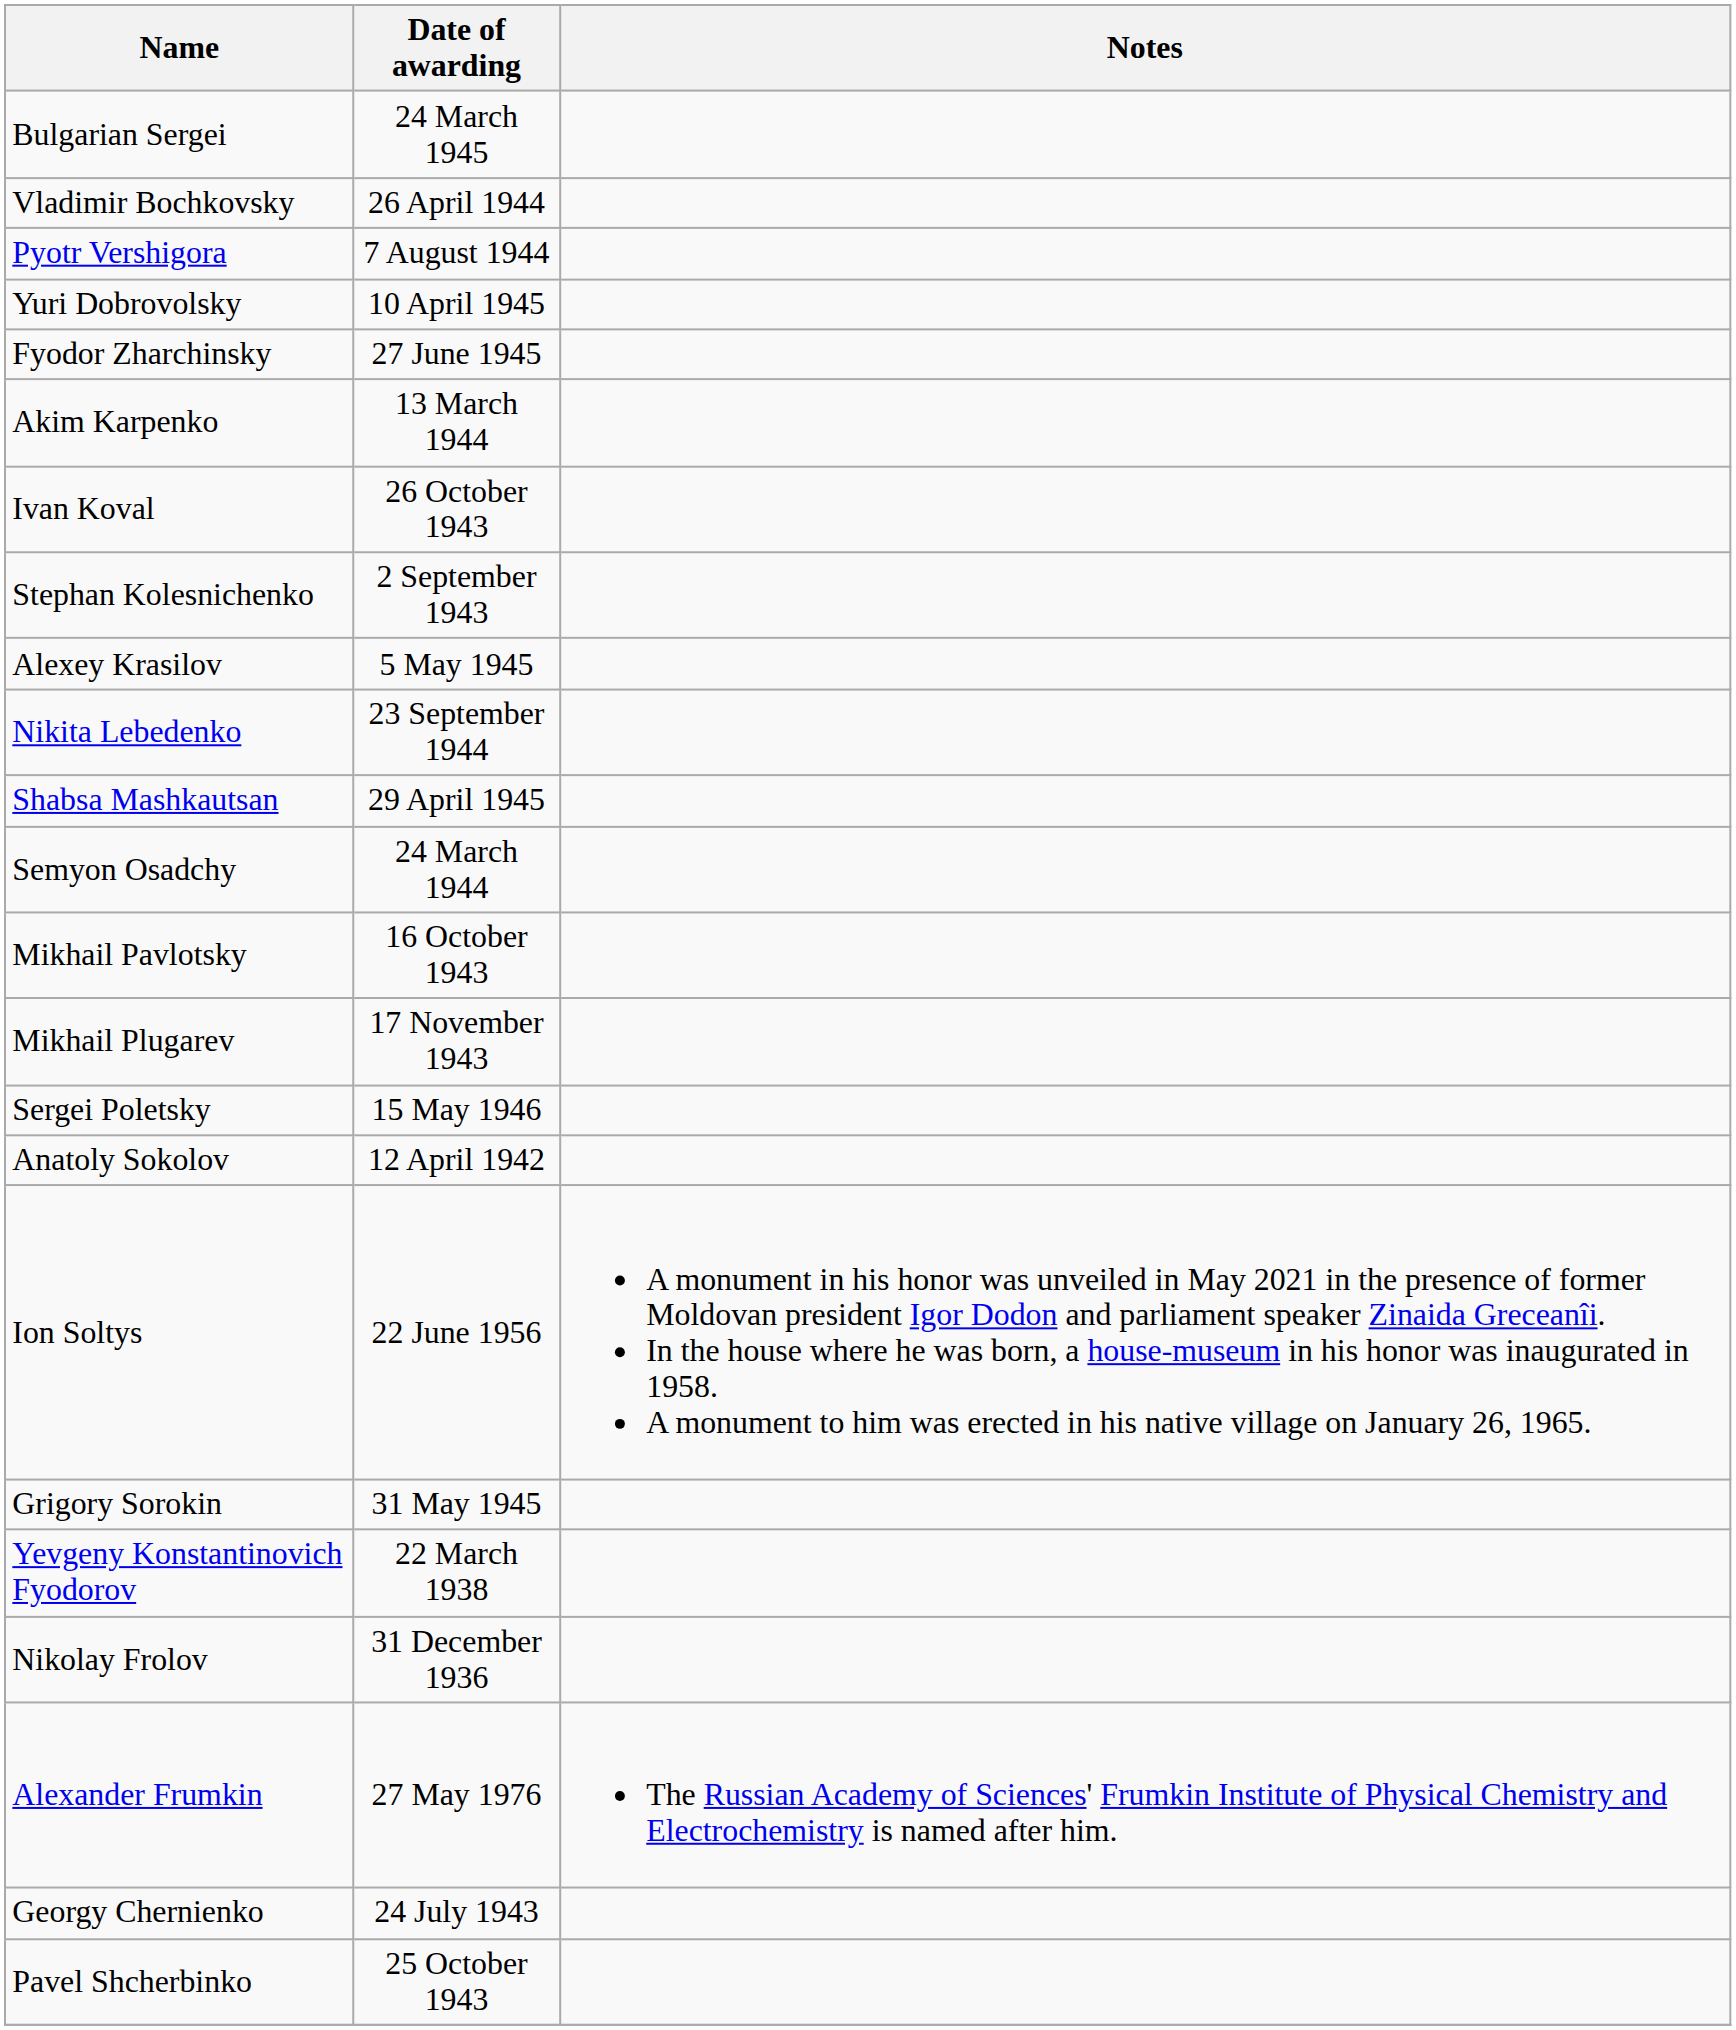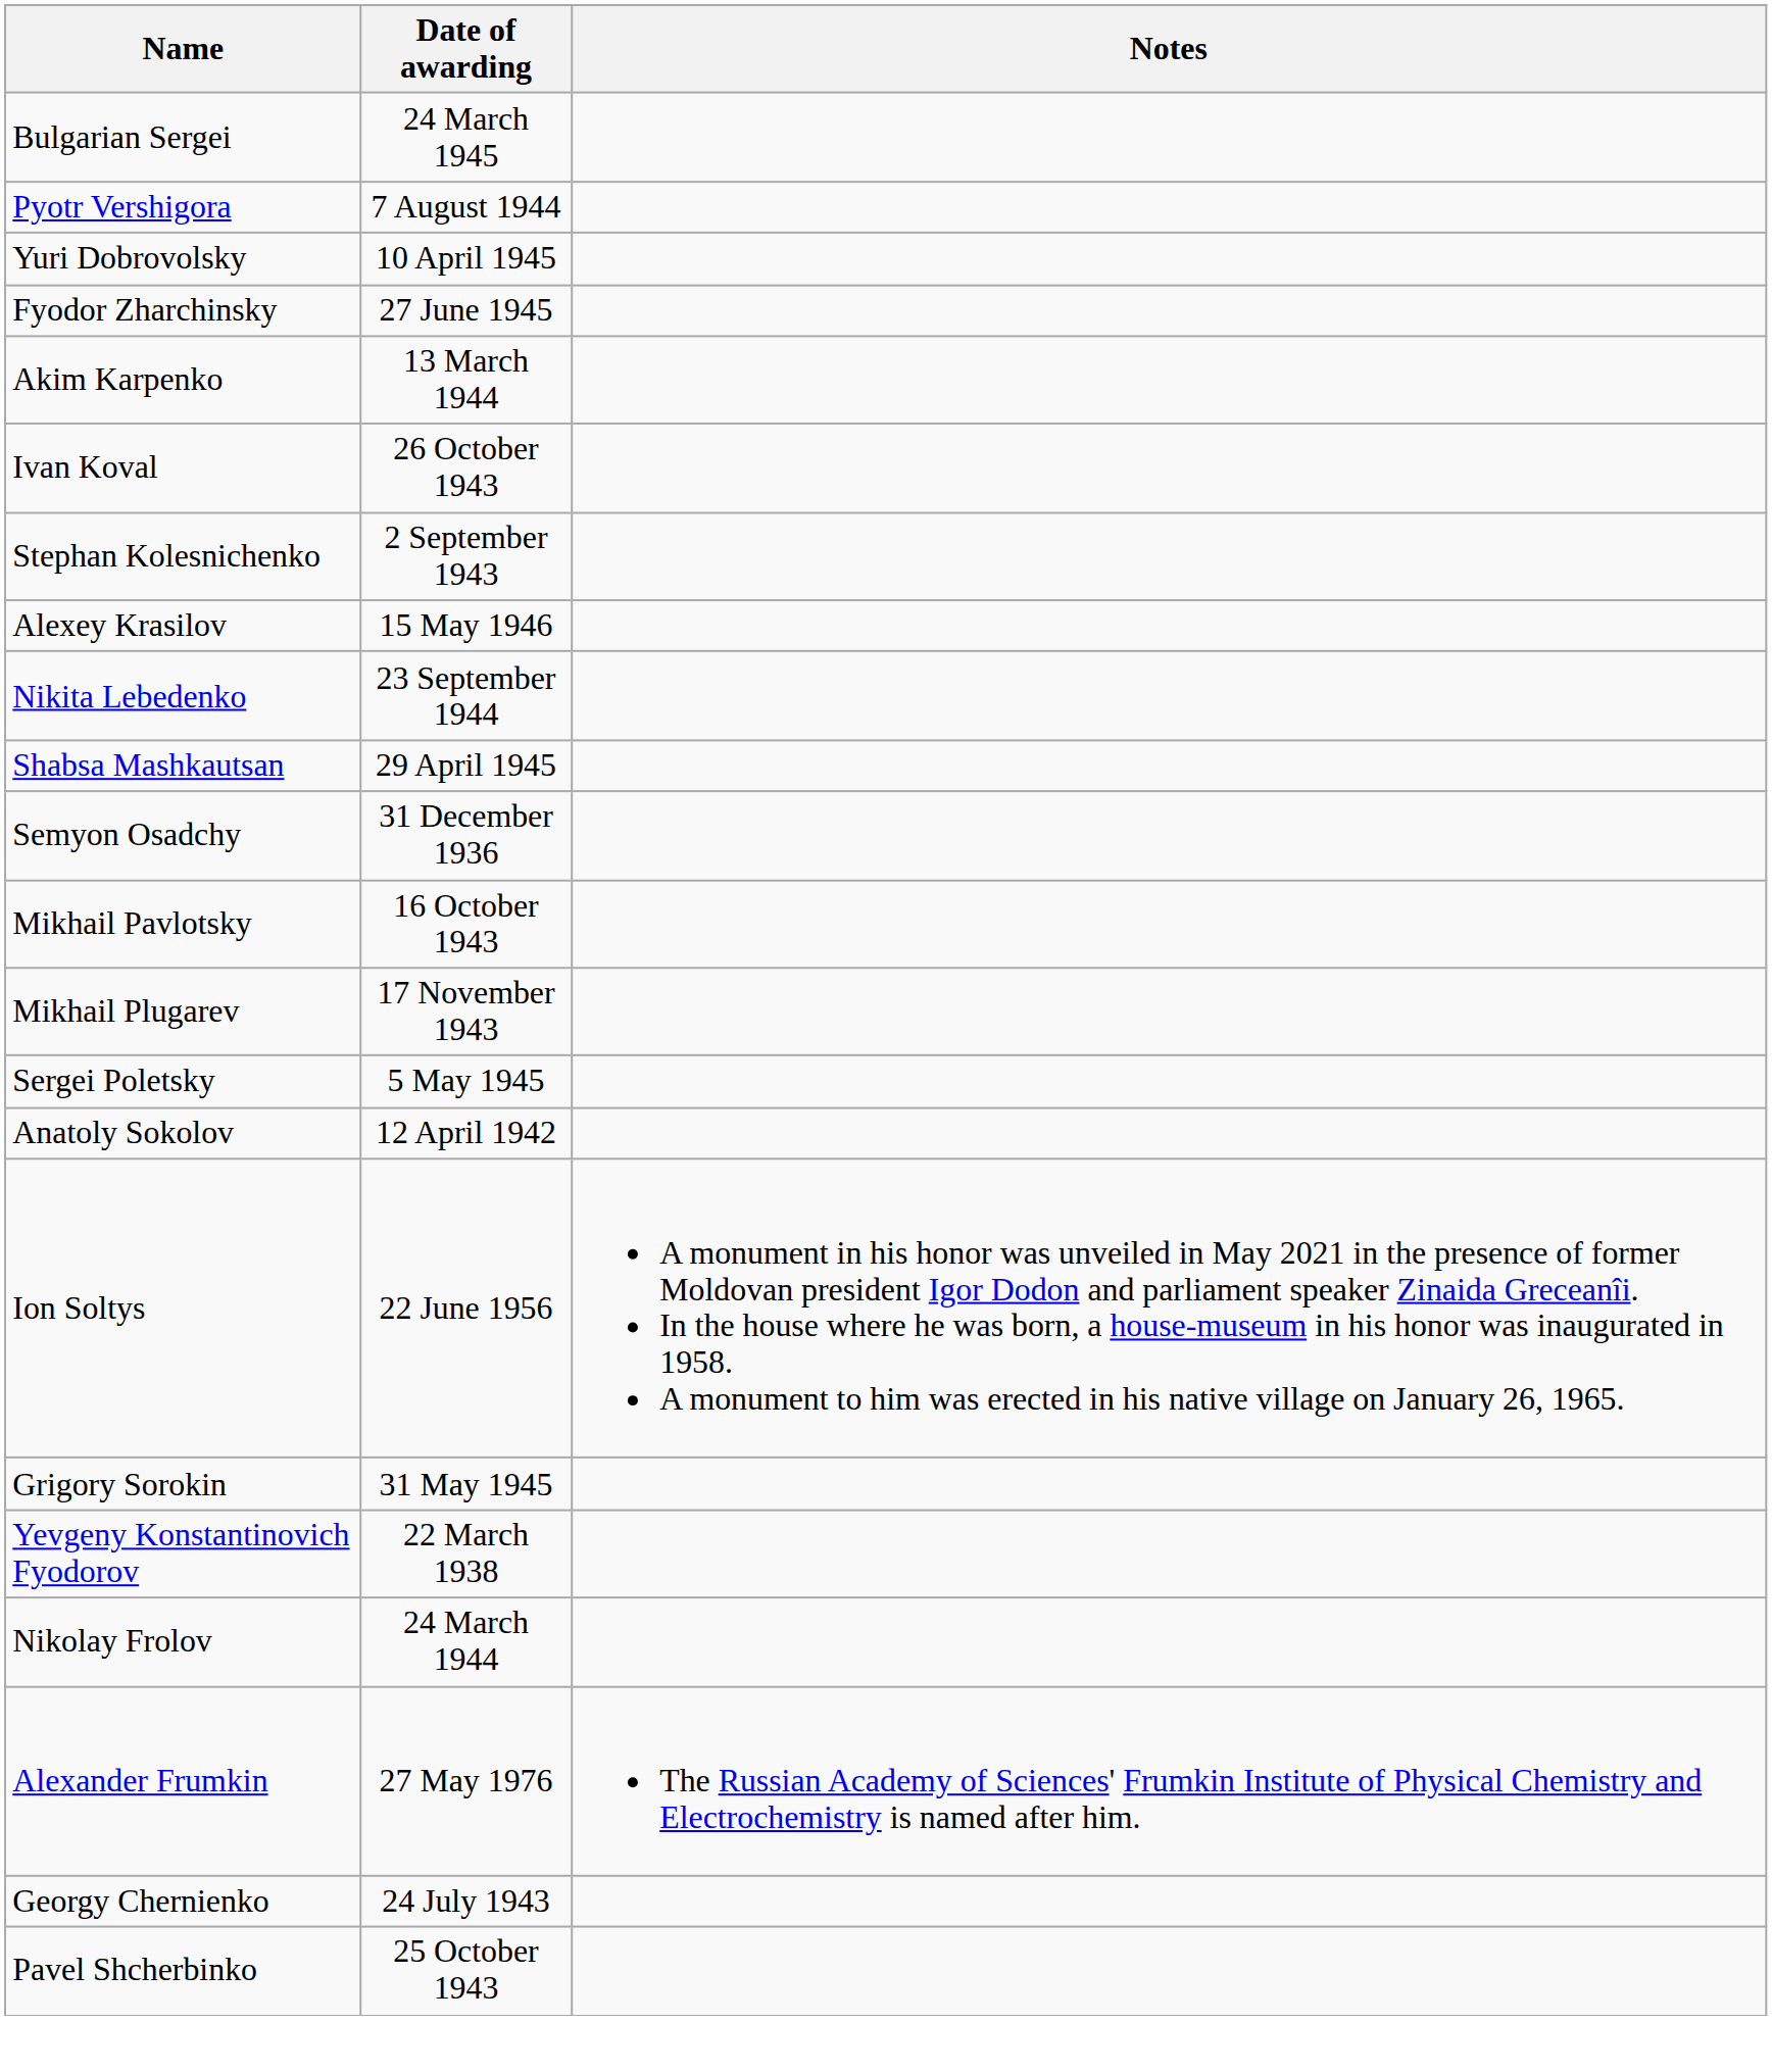 <table class="wikitable">
 <tr>
 <th>Name</th>
 <th>Date of awarding</th>
 <th>Notes</th>
 </tr>
 <tr>
 <td>Bulgarian Sergei</td>
 <td align="center">24 March 1945</td>
-<td></td>
-</tr>
-<tr>
-<td>Vladimir Bochkovsky</td>
-<td align="center">26 April 1944</td>
 <td></td>
 </tr>
 <tr>
 <td><a href='#'>Pyotr Vershigora</a></td>
 <td align="center">7 August 1944</td>
 <td></td>
 </tr>
 <tr>
 <td>Yuri Dobrovolsky</td>
 <td align="center">10 April 1945</td>
 <td></td>
 </tr>
 <tr>
 <td>Fyodor Zharchinsky</td>
 <td align="center">27 June 1945</td>
 <td></td>
 </tr>
 <tr>
 <td>Akim Karpenko</td>
 <td align="center">13 March 1944</td>
 <td></td>
 </tr>
 <tr>
 <td>Ivan Koval</td>
 <td align="center">26 October 1943</td>
 <td></td>
 </tr>
 <tr>
 <td>Stephan Kolesnichenko</td>
 <td align="center">2 September 1943</td>
 <td></td>
 </tr>
 <tr>
 <td>Alexey Krasilov</td>
-<td align="center">5 May 1945</td>
+<td align="center">15 May 1946</td>
 <td></td>
 </tr>
 <tr>
 <td><a href='#'>Nikita Lebedenko</a></td>
 <td align="center">23 September 1944</td>
 <td></td>
 </tr>
 <tr>
 <td><a href='#'>Shabsa Mashkautsan</a></td>
 <td align="center">29 April 1945</td>
 <td></td>
 </tr>
 <tr>
 <td>Semyon Osadchy</td>
-<td align="center">24 March 1944</td>
+<td align="center">31 December 1936</td>
 <td></td>
 </tr>
 <tr>
 <td>Mikhail Pavlotsky</td>
 <td align="center">16 October 1943</td>
 <td></td>
 </tr>
 <tr>
 <td>Mikhail Plugarev</td>
 <td align="center">17 November 1943</td>
 <td></td>
 </tr>
 <tr>
 <td>Sergei Poletsky</td>
-<td align="center">15 May 1946</td>
+<td align="center">5 May 1945</td>
 <td></td>
 </tr>
 <tr>
 <td>Anatoly Sokolov</td>
 <td align="center">12 April 1942</td>
 <td></td>
 </tr>
 <tr>
 <td>Ion Soltys</td>
 <td align="center">22 June 1956</td>
 <td><br><ul><li>A monument in his honor was unveiled in May 2021 in the presence of former Moldovan president <a href='#'>Igor Dodon</a> and parliament speaker <a href='#'>Zinaida Greceanîi</a>.</li><li>In the house where he was born, a <a href='#'>house-museum</a> in his honor was inaugurated in 1958.</li><li>A monument to him was erected in his native village on January 26, 1965.</li></ul></td>
 </tr>
 <tr>
 <td>Grigory Sorokin</td>
 <td align="center">31 May 1945</td>
 <td></td>
 </tr>
 <tr>
 <td><a href='#'>Yevgeny Konstantinovich Fyodorov</a></td>
 <td align="center">22 March 1938</td>
 <td></td>
 </tr>
 <tr>
 <td>Nikolay Frolov</td>
-<td align="center">31 December 1936</td>
+<td align="center">24 March 1944</td>
 <td></td>
 </tr>
 <tr>
 <td><a href='#'>Alexander Frumkin</a></td>
 <td align="center">27 May 1976</td>
 <td><br><ul><li>The <a href='#'>Russian Academy of Sciences</a>' <a href='#'>Frumkin Institute of Physical Chemistry and Electrochemistry</a> is named after him.</li></ul></td>
 </tr>
 <tr>
 <td>Georgy Chernienko</td>
 <td align="center">24 July 1943</td>
 <td></td>
 </tr>
 <tr>
 <td>Pavel Shcherbinko</td>
 <td align="center">25 October 1943</td>
 <td></td>
 </tr>
 <tr>
 </tr>
 </table>
